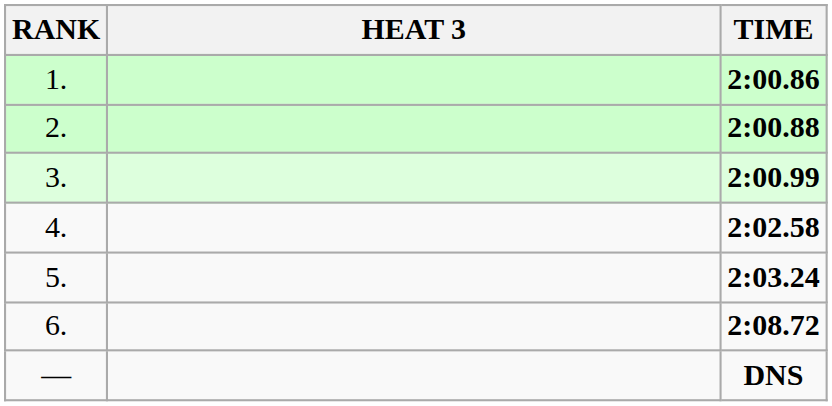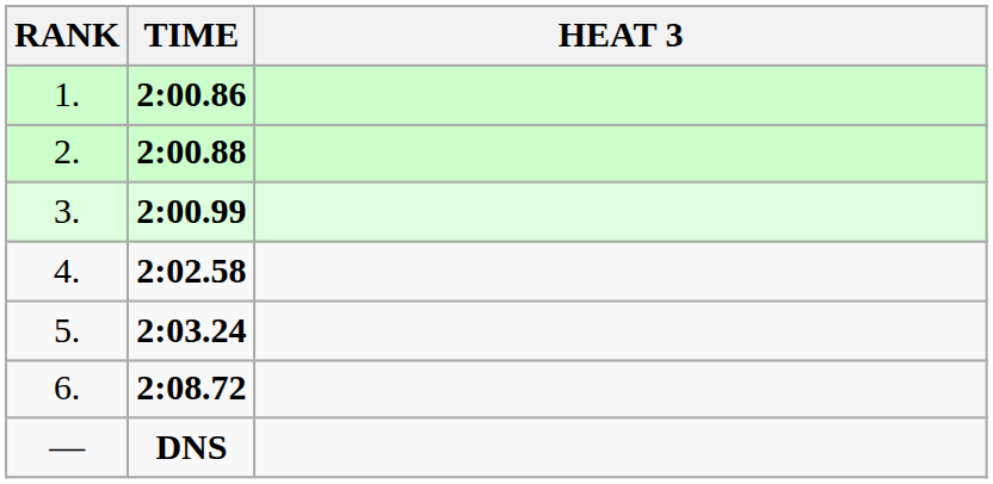 <table class="wikitable" style="border-collapse: collapse; font-size: 90%;">
 <tr>
 <th>RANK</th>
+<th>TIME</th>
 <th align="left" style="width: 20em">HEAT 3</th>
-<th>TIME</th>
 </tr>
 <tr style="background:#ccffcc;">
 <td align="center">1.</td>
+<td align="center"><strong>2:00.86</strong></td>
 <td></td>
-<td align="center"><strong>2:00.86</strong></td>
 </tr>
 <tr style="background:#ccffcc;">
 <td align="center">2.</td>
+<td align="center"><strong>2:00.88</strong></td>
 <td></td>
-<td align="center"><strong>2:00.88</strong></td>
 </tr>
 <tr style="background:#ddffdd;">
 <td align="center">3.</td>
+<td align="center"><strong>2:00.99</strong></td>
 <td></td>
-<td align="center"><strong>2:00.99</strong></td>
 </tr>
 <tr>
 <td align="center">4.</td>
+<td align="center"><strong>2:02.58</strong></td>
 <td></td>
-<td align="center"><strong>2:02.58</strong></td>
 </tr>
 <tr>
 <td align="center">5.</td>
+<td align="center"><strong>2:03.24</strong></td>
 <td></td>
-<td align="center"><strong>2:03.24</strong></td>
 </tr>
 <tr>
 <td align="center">6.</td>
+<td align="center"><strong>2:08.72</strong></td>
 <td></td>
-<td align="center"><strong>2:08.72</strong></td>
 </tr>
 <tr>
 <td align="center">—</td>
+<td align="center"><strong>DNS</strong></td>
 <td></td>
-<td align="center"><strong>DNS</strong></td>
 </tr>
 </table>
